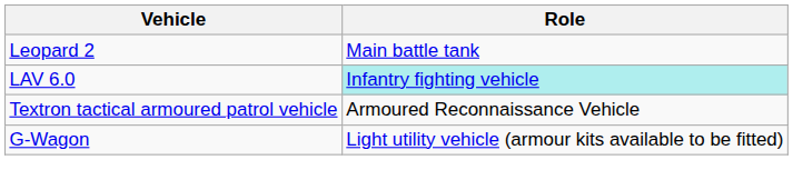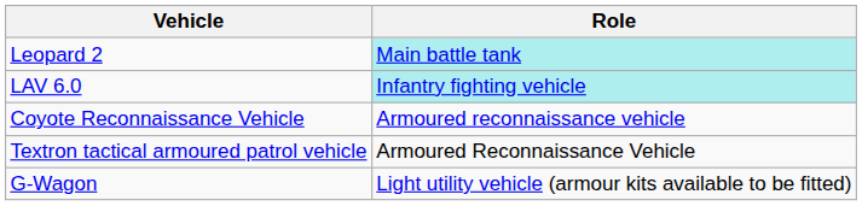 <table class="wikitable">
 <tr>
 <th scope=col>Vehicle</th>
 <th scope=col>Role</th>
 </tr>
 <tr>
 <td><a href='#'>Leopard 2</a></td>
-<td><a href='#'>Main battle tank</a></td>
+<td style="background: paleturquoise;"><a href='#'>Main battle tank</a></td>
 </tr>
 <tr>
 <td><a href='#'>LAV 6.0</a></td>
 <td style="background: paleturquoise;"><a href='#'>Infantry fighting vehicle</a></td>
+</tr>
+<tr>
+<td><a href='#'>Coyote Reconnaissance Vehicle</a></td>
+<td><a href='#'>Armoured reconnaissance vehicle</a></td>
 </tr>
 <tr>
 <td><a href='#'>Textron tactical armoured patrol vehicle</a></td>
 <td>Armoured Reconnaissance Vehicle</td>
 </tr>
 <tr>
 <td><a href='#'>G-Wagon</a></td>
 <td><a href='#'>Light utility vehicle</a> (armour kits available to be fitted)</td>
 </tr>
 </table>
